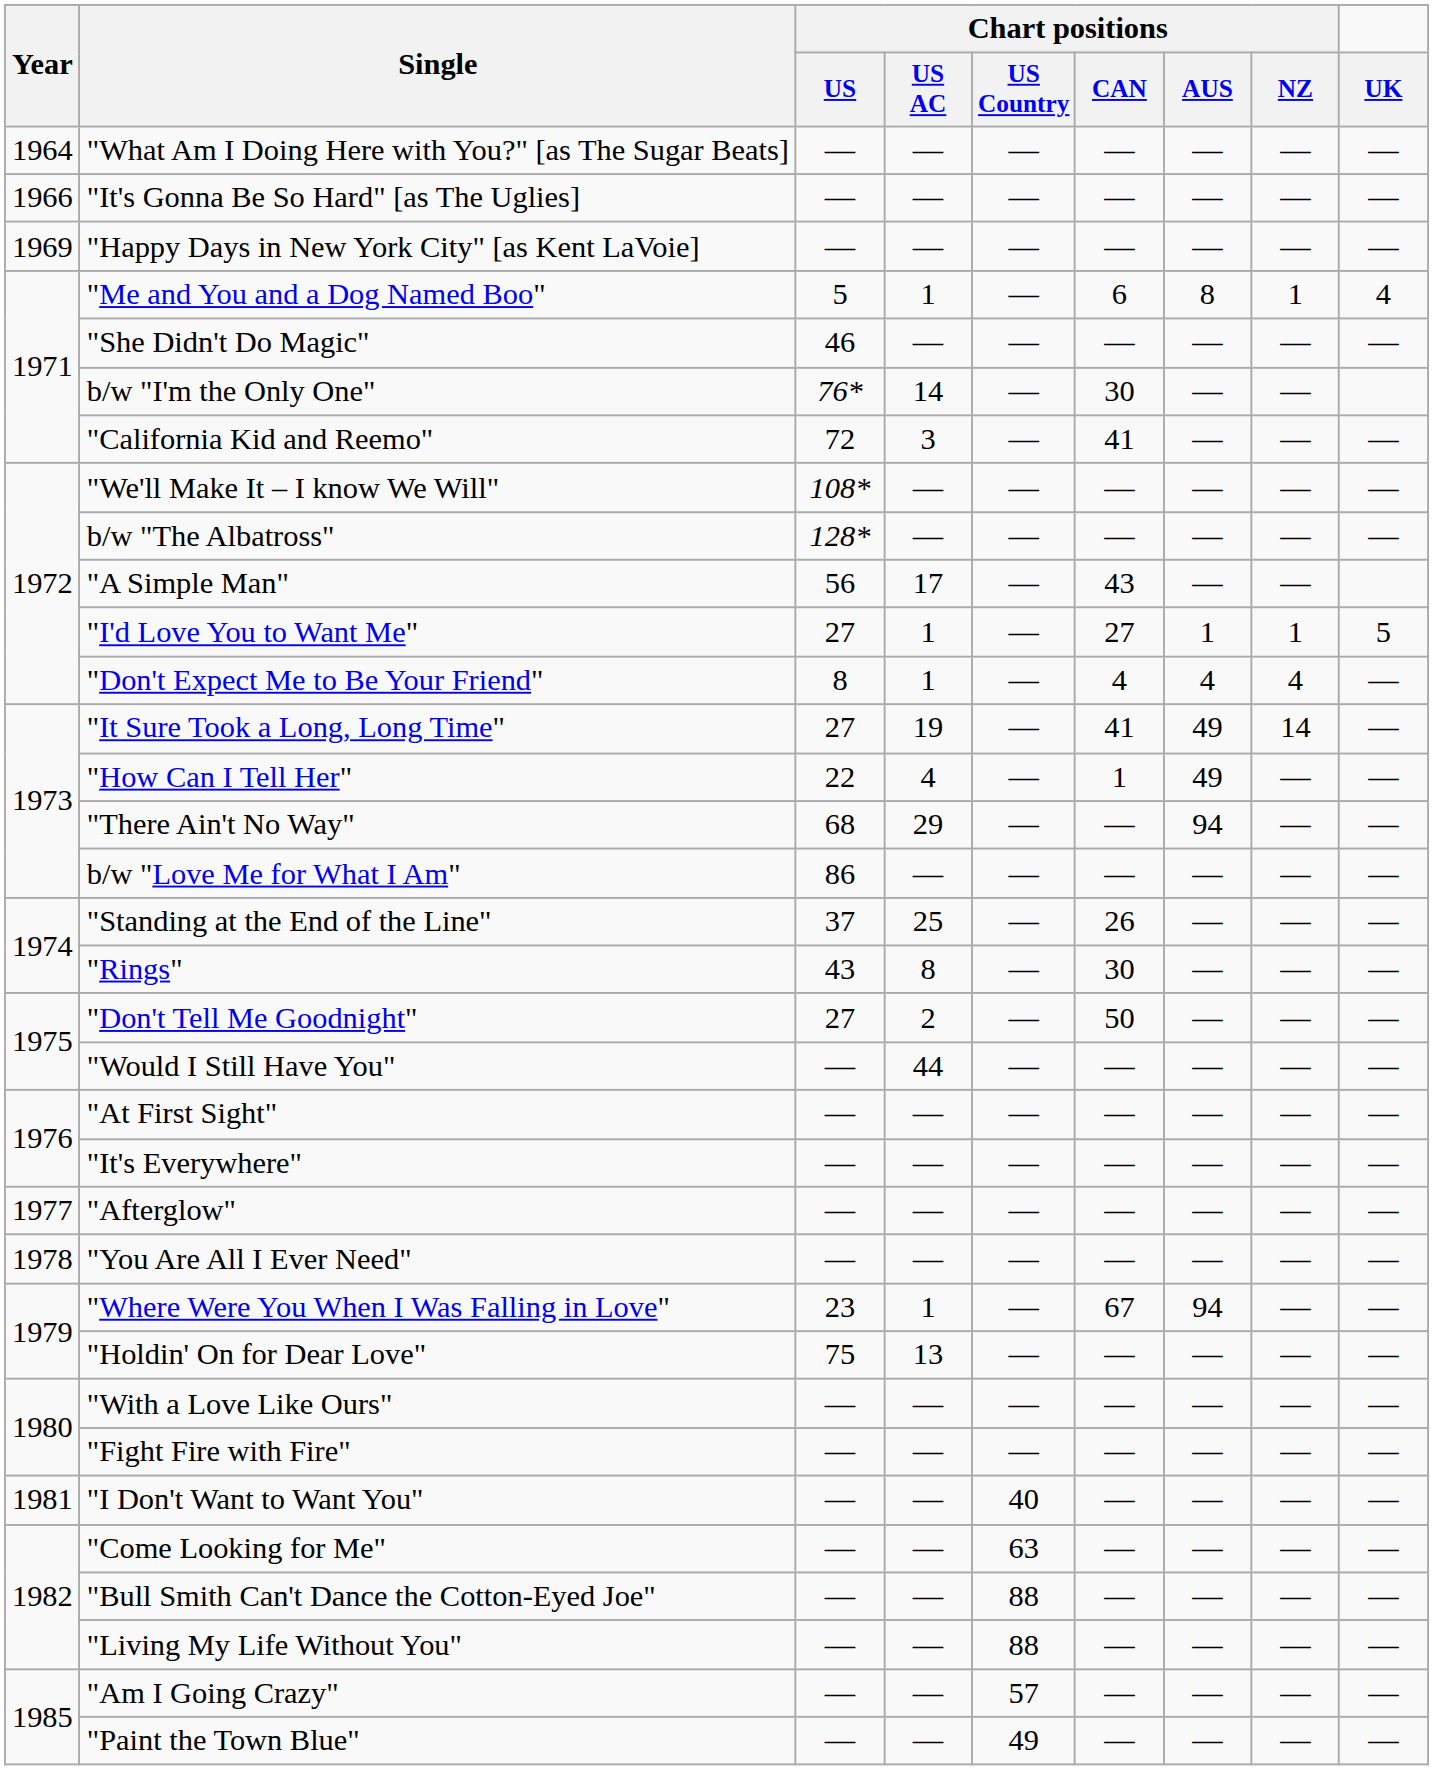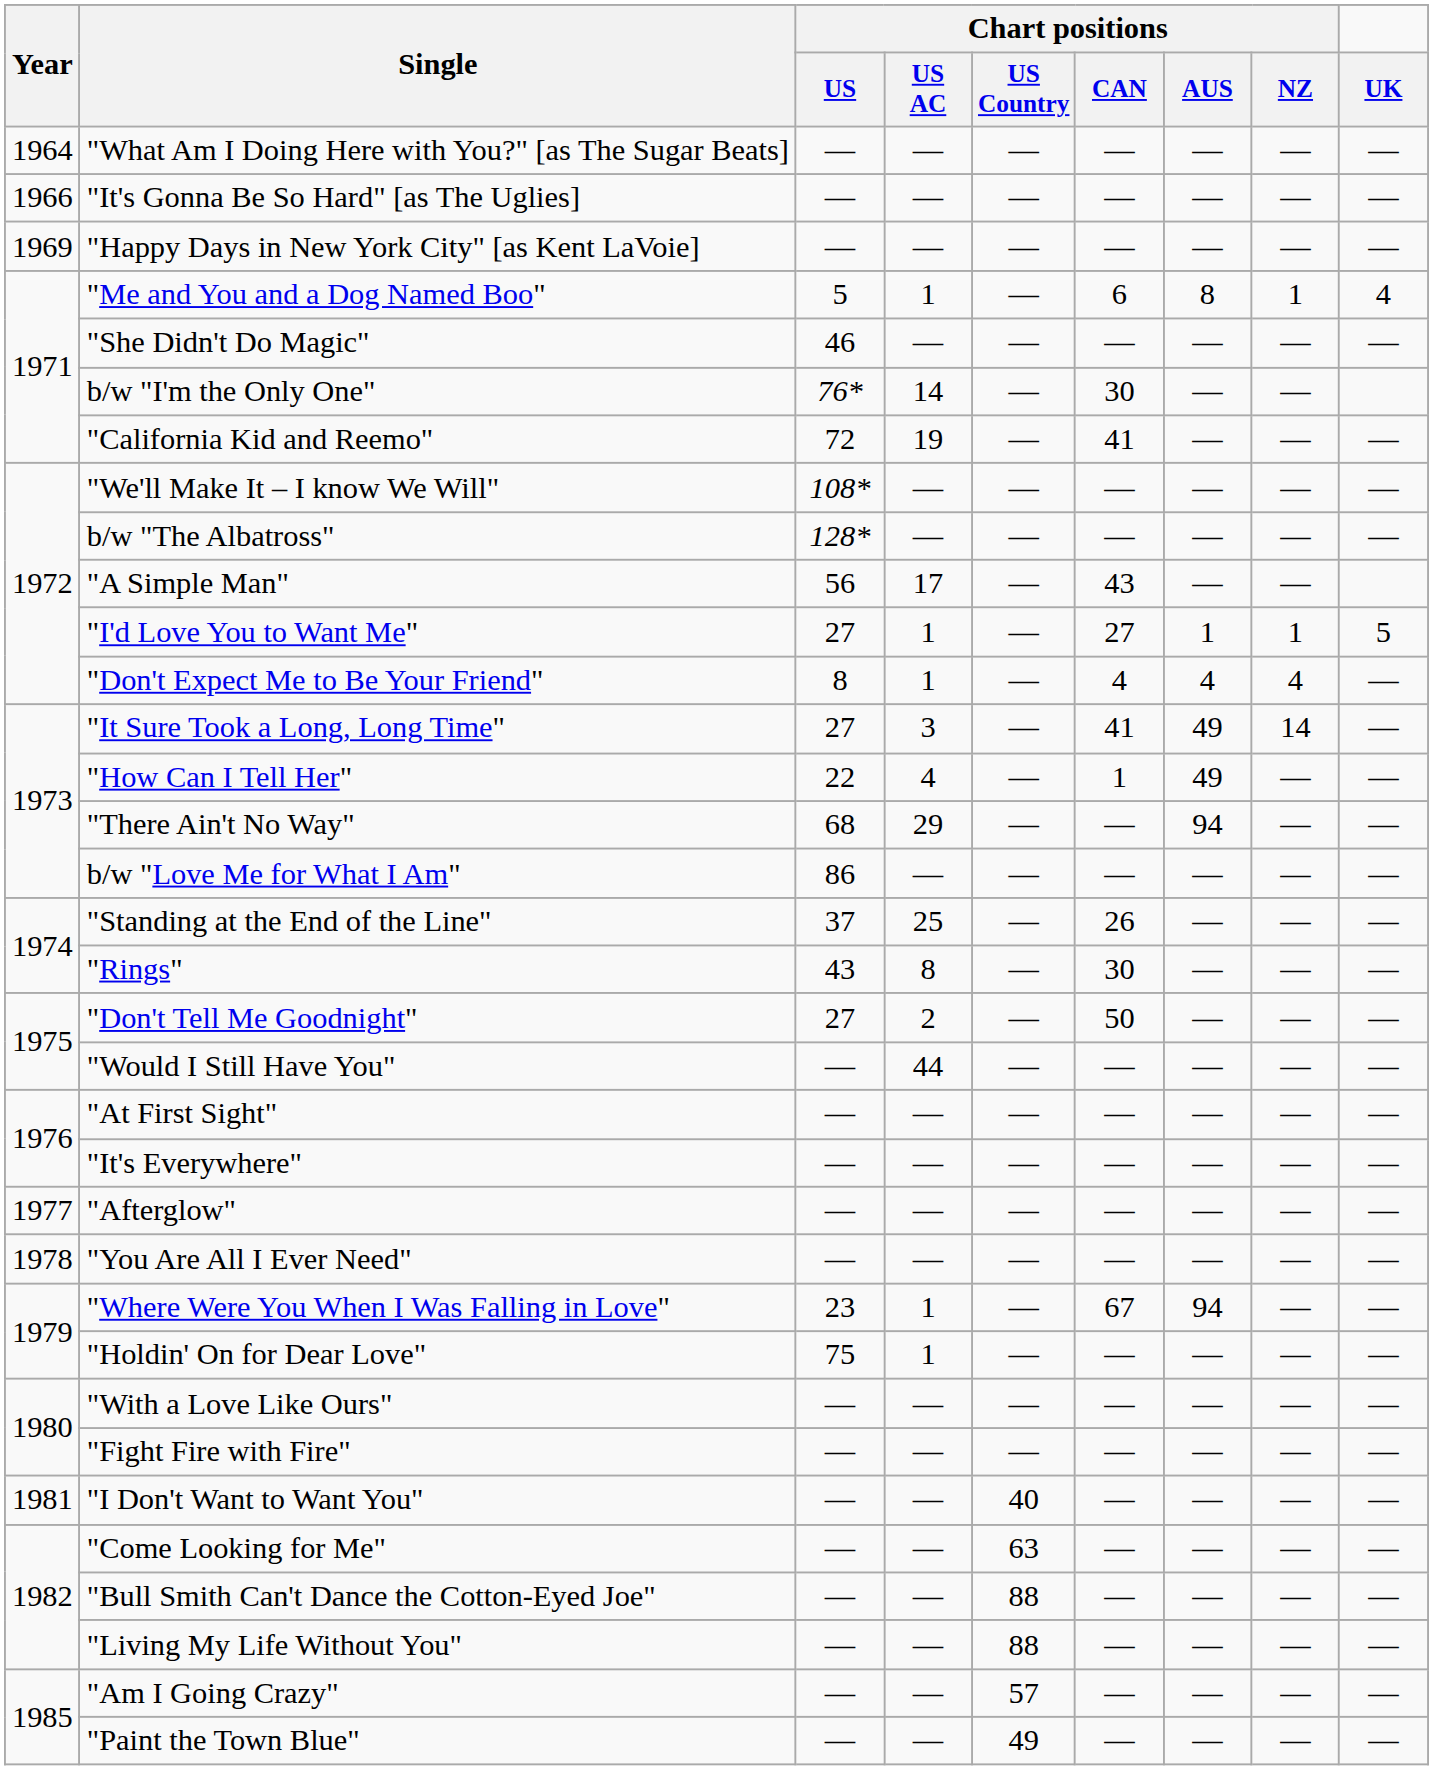 <table class="wikitable" style="text-align:center;">
 <tr>
 <th rowspan="2">Year</th>
 <th rowspan="2">Single</th>
 <th colspan="6">Chart positions</th>
 </tr>
 <tr style="font-size:smaller;">
 <th style="width:40px;"><a href='#'>US</a></th>
 <th style="width:40px;"><a href='#'>US<br>AC</a></th>
 <th style="width:40px;"><a href='#'>US Country</a></th>
 <th style="width:40px;"><a href='#'>CAN</a></th>
 <th style="width:40px;"><a href='#'>AUS</a><br></th>
 <th style="width:40px;"><a href='#'>NZ</a><br></th>
 <th style="width:40px;"><a href='#'>UK</a><br></th>
 </tr>
 <tr>
 <td rowspan="1">1964</td>
 <td style="text-align:left;">"What Am I Doing Here with You?" [as The Sugar Beats]</td>
 <td>—</td>
 <td>—</td>
 <td>—</td>
 <td>—</td>
 <td>—</td>
 <td>—</td>
 <td>—</td>
 </tr>
 <tr>
 <td rowspan="1">1966</td>
 <td style="text-align:left;">"It's Gonna Be So Hard" [as The Uglies]</td>
 <td>—</td>
 <td>—</td>
 <td>—</td>
 <td>—</td>
 <td>—</td>
 <td>—</td>
 <td>—</td>
 </tr>
 <tr>
 <td rowspan="1">1969</td>
 <td style="text-align:left;">"Happy Days in New York City" [as Kent LaVoie]</td>
 <td>—</td>
 <td>—</td>
 <td>—</td>
 <td>—</td>
 <td>—</td>
 <td>—</td>
 <td>—</td>
 </tr>
 <tr>
 <td rowspan="4">1971</td>
 <td style="text-align:left;">"<a href='#'>Me and You and a Dog Named Boo</a>"</td>
 <td>5</td>
 <td>1</td>
 <td>—</td>
 <td>6</td>
 <td>8</td>
 <td>1</td>
 <td>4</td>
 </tr>
 <tr>
 <td style="text-align:left;">"She Didn't Do Magic"</td>
 <td>46</td>
 <td>—</td>
 <td>—</td>
 <td>—</td>
 <td>—</td>
 <td>—</td>
 <td>—</td>
 </tr>
 <tr>
 <td style="text-align:left;">b/w "I'm the Only One"</td>
 <td><em>76*</em></td>
 <td>14</td>
 <td>—</td>
 <td>30</td>
 <td>—</td>
 <td>—</td>
 </tr>
 <tr>
 <td style="text-align:left;">"California Kid and Reemo"</td>
 <td>72</td>
-<td>3</td>
+<td>19</td>
 <td>—</td>
 <td>41</td>
 <td>—</td>
 <td>—</td>
 <td>—</td>
 </tr>
 <tr>
 <td rowspan="5">1972</td>
 <td style="text-align:left;">"We'll Make It – I know We Will"</td>
 <td><em>108*</em></td>
 <td>—</td>
 <td>—</td>
 <td>—</td>
 <td>—</td>
 <td>—</td>
 <td>—</td>
 </tr>
 <tr>
 <td style="text-align:left;">b/w "The Albatross"</td>
 <td><em>128*</em></td>
 <td>—</td>
 <td>—</td>
 <td>—</td>
 <td>—</td>
 <td>—</td>
 <td>—</td>
 </tr>
 <tr>
 <td style="text-align:left;">"A Simple Man"</td>
 <td>56</td>
 <td>17</td>
 <td>—</td>
 <td>43</td>
 <td>—</td>
 <td>—</td>
 </tr>
 <tr>
 <td style="text-align:left;">"<a href='#'>I'd Love You to Want Me</a>"</td>
 <td>27</td>
 <td>1</td>
 <td>—</td>
 <td>27</td>
 <td>1</td>
 <td>1</td>
 <td>5</td>
 </tr>
 <tr>
 <td style="text-align:left;">"<a href='#'>Don't Expect Me to Be Your Friend</a>"</td>
 <td>8</td>
 <td>1</td>
 <td>—</td>
 <td>4</td>
 <td>4</td>
 <td>4</td>
 <td>—</td>
 </tr>
 <tr>
 <td rowspan="4">1973</td>
 <td style="text-align:left;">"<a href='#'>It Sure Took a Long, Long Time</a>"</td>
 <td>27</td>
-<td>19</td>
+<td>3</td>
 <td>—</td>
 <td>41</td>
 <td>49</td>
 <td>14</td>
 <td>—</td>
 </tr>
 <tr>
 <td style="text-align:left;">"<a href='#'>How Can I Tell Her</a>"</td>
 <td>22</td>
 <td>4</td>
 <td>—</td>
 <td>1</td>
 <td>49</td>
 <td>—</td>
 <td>—</td>
 </tr>
 <tr>
 <td style="text-align:left;">"There Ain't No Way"</td>
 <td>68</td>
 <td>29</td>
 <td>—</td>
 <td>—</td>
 <td>94</td>
 <td>—</td>
 <td>—</td>
 </tr>
 <tr>
 <td style="text-align:left;">b/w "<a href='#'>Love Me for What I Am</a>"</td>
 <td>86</td>
 <td>—</td>
 <td>—</td>
 <td>—</td>
 <td>—</td>
 <td>—</td>
 <td>—</td>
 </tr>
 <tr>
 <td rowspan="2">1974</td>
 <td style="text-align:left;">"Standing at the End of the Line"</td>
 <td>37</td>
 <td>25</td>
 <td>—</td>
 <td>26</td>
 <td>—</td>
 <td>—</td>
 <td>—</td>
 </tr>
 <tr>
 <td style="text-align:left;">"<a href='#'>Rings</a>"</td>
 <td>43</td>
 <td>8</td>
 <td>—</td>
 <td>30</td>
 <td>—</td>
 <td>—</td>
 <td>—</td>
 </tr>
 <tr>
 <td rowspan="2">1975</td>
 <td style="text-align:left;">"<a href='#'>Don't Tell Me Goodnight</a>"</td>
 <td>27</td>
 <td>2</td>
 <td>—</td>
 <td>50</td>
 <td>—</td>
 <td>—</td>
 <td>—</td>
 </tr>
 <tr>
 <td style="text-align:left;">"Would I Still Have You"</td>
 <td>—</td>
 <td>44</td>
 <td>—</td>
 <td>—</td>
 <td>—</td>
 <td>—</td>
 <td>—</td>
 </tr>
 <tr>
 <td rowspan="2">1976</td>
 <td style="text-align:left;">"At First Sight"</td>
 <td>—</td>
 <td>—</td>
 <td>—</td>
 <td>—</td>
 <td>—</td>
 <td>—</td>
 <td>—</td>
 </tr>
 <tr>
 <td style="text-align:left;">"It's Everywhere"</td>
 <td>—</td>
 <td>—</td>
 <td>—</td>
 <td>—</td>
 <td>—</td>
 <td>—</td>
 <td>—</td>
 </tr>
 <tr>
 <td>1977</td>
 <td style="text-align:left;">"Afterglow"</td>
 <td>—</td>
 <td>—</td>
 <td>—</td>
 <td>—</td>
 <td>—</td>
 <td>—</td>
 <td>—</td>
 </tr>
 <tr>
 <td>1978</td>
 <td style="text-align:left;">"You Are All I Ever Need"</td>
 <td>—</td>
 <td>—</td>
 <td>—</td>
 <td>—</td>
 <td>—</td>
 <td>—</td>
 <td>—</td>
 </tr>
 <tr>
 <td rowspan="2">1979</td>
 <td style="text-align:left;">"<a href='#'>Where Were You When I Was Falling in Love</a>"</td>
 <td>23</td>
 <td>1</td>
 <td>—</td>
 <td>67</td>
 <td>94</td>
 <td>—</td>
 <td>—</td>
 </tr>
 <tr>
 <td style="text-align:left;">"Holdin' On for Dear Love"</td>
 <td>75</td>
-<td>13</td>
+<td>1</td>
 <td>—</td>
 <td>—</td>
 <td>—</td>
 <td>—</td>
 <td>—</td>
 </tr>
 <tr>
 <td rowspan="2">1980</td>
 <td style="text-align:left;">"With a Love Like Ours"</td>
 <td>—</td>
 <td>—</td>
 <td>—</td>
 <td>—</td>
 <td>—</td>
 <td>—</td>
 <td>—</td>
 </tr>
 <tr>
 <td style="text-align:left;">"Fight Fire with Fire"</td>
 <td>—</td>
 <td>—</td>
 <td>—</td>
 <td>—</td>
 <td>—</td>
 <td>—</td>
 <td>—</td>
 </tr>
 <tr>
 <td>1981</td>
 <td style="text-align:left;">"I Don't Want to Want You"</td>
 <td>—</td>
 <td>—</td>
 <td>40</td>
 <td>—</td>
 <td>—</td>
 <td>—</td>
 <td>—</td>
 </tr>
 <tr>
 <td rowspan="3">1982</td>
 <td style="text-align:left;">"Come Looking for Me"</td>
 <td>—</td>
 <td>—</td>
 <td>63</td>
 <td>—</td>
 <td>—</td>
 <td>—</td>
 <td>—</td>
 </tr>
 <tr>
 <td style="text-align:left;">"Bull Smith Can't Dance the Cotton-Eyed Joe" </td>
 <td>—</td>
 <td>—</td>
 <td>88</td>
 <td>—</td>
 <td>—</td>
 <td>—</td>
 <td>—</td>
 </tr>
 <tr>
 <td style="text-align:left;">"Living My Life Without You"</td>
 <td>—</td>
 <td>—</td>
 <td>88</td>
 <td>—</td>
 <td>—</td>
 <td>—</td>
 <td>—</td>
 </tr>
 <tr>
 <td rowspan="2">1985</td>
 <td style="text-align:left;">"Am I Going Crazy"</td>
 <td>—</td>
 <td>—</td>
 <td>57</td>
 <td>—</td>
 <td>—</td>
 <td>—</td>
 <td>—</td>
 </tr>
 <tr>
 <td style="text-align:left;">"Paint the Town Blue"</td>
 <td>—</td>
 <td>—</td>
 <td>49</td>
 <td>—</td>
 <td>—</td>
 <td>—</td>
 <td>—</td>
 </tr>
 </table>
